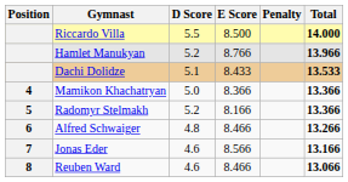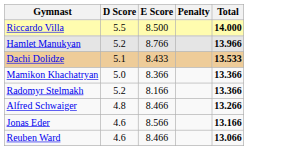 <table style="text-align:center;" class="wikitable sortable">
 <tr>
-<th>Position</th>
 <th>Gymnast</th>
 <th>D Score</th>
 <th>E Score</th>
 <th>Penalty</th>
 <th>Total</th>
 </tr>
 <tr style="background:#fffcaf;">
-<th scope="row" style="text-align:center"></th>
 <td style="text-align:left;"> <a href='#'>Riccardo Villa</a></td>
 <td>5.5</td>
 <td>8.500</td>
 <td></td>
 <td><strong>14.000</strong></td>
 </tr>
 <tr style="background:#e5e5e5;">
-<th scope="row" style="text-align:center"></th>
 <td style="text-align:left;"> <a href='#'>Hamlet Manukyan</a></td>
 <td>5.2</td>
 <td>8.766</td>
 <td></td>
 <td><strong>13.966</strong></td>
 </tr>
 <tr style="background:#ec9;">
-<th scope="row" style="text-align:center"></th>
 <td style="text-align:left;"> <a href='#'>Dachi Dolidze</a></td>
 <td>5.1</td>
 <td>8.433</td>
 <td></td>
 <td><strong>13.533</strong></td>
 </tr>
 <tr>
-<th>4</th>
 <td style="text-align:left;"> <a href='#'>Mamikon Khachatryan</a></td>
 <td>5.0</td>
 <td>8.366</td>
 <td></td>
 <td><strong>13.366</strong></td>
 </tr>
 <tr>
-<th>5</th>
 <td style="text-align:left;"> <a href='#'>Radomyr Stelmakh</a></td>
 <td>5.2</td>
 <td>8.166</td>
 <td></td>
 <td><strong>13.366</strong></td>
 </tr>
 <tr>
-<th>6</th>
 <td style="text-align:left;"> <a href='#'>Alfred Schwaiger</a></td>
 <td>4.8</td>
 <td>8.466</td>
 <td></td>
 <td><strong>13.266</strong></td>
 </tr>
 <tr>
-<th>7</th>
 <td style="text-align:left;"> <a href='#'>Jonas Eder</a></td>
 <td>4.6</td>
 <td>8.566</td>
 <td></td>
 <td><strong>13.166</strong></td>
 </tr>
 <tr>
-<th>8</th>
 <td style="text-align:left;"> <a href='#'>Reuben Ward</a></td>
 <td>4.6</td>
 <td>8.466</td>
 <td></td>
 <td><strong>13.066</strong></td>
 </tr>
 </table>
